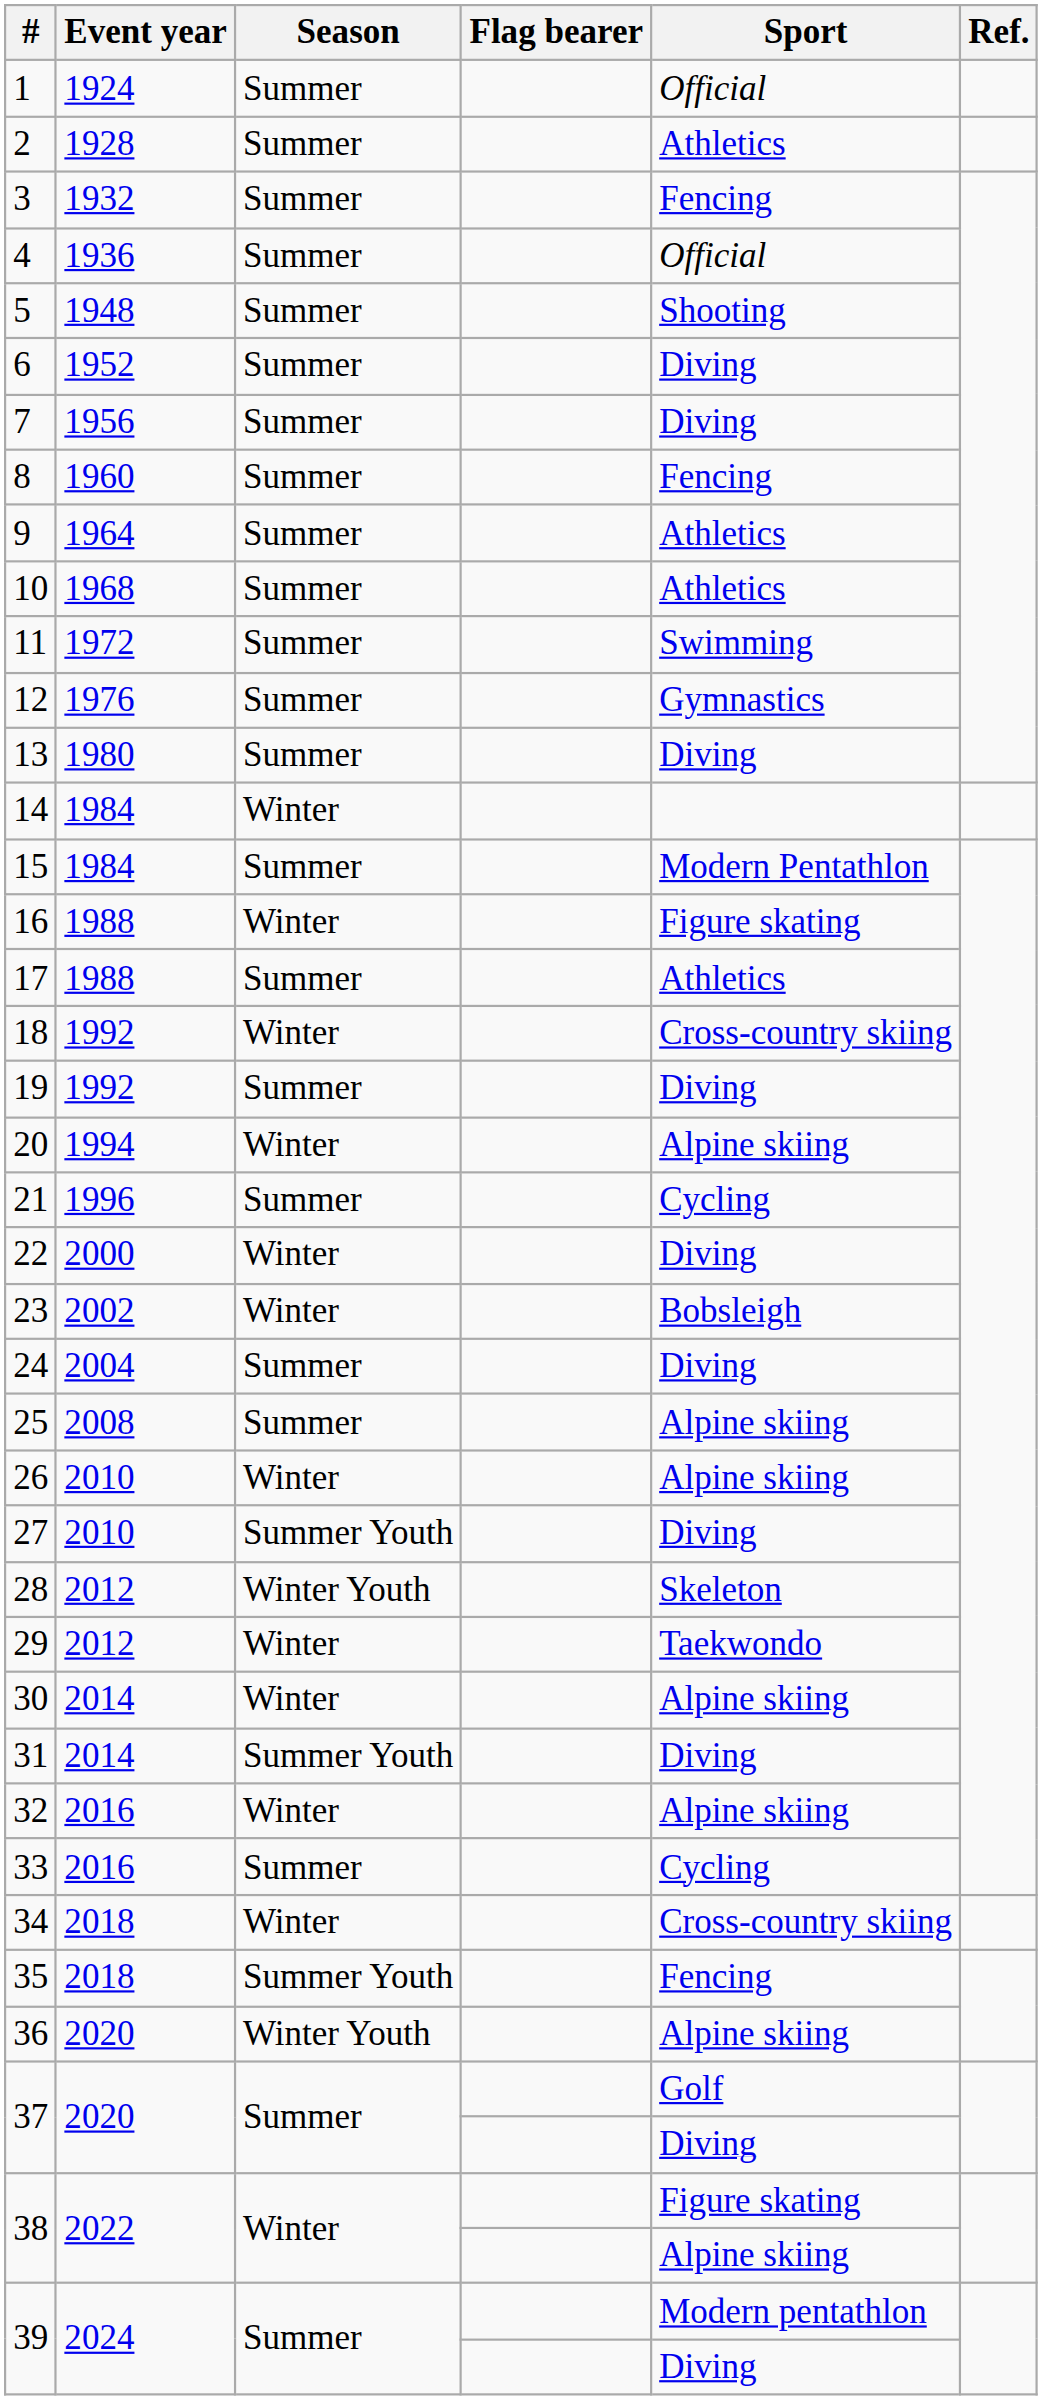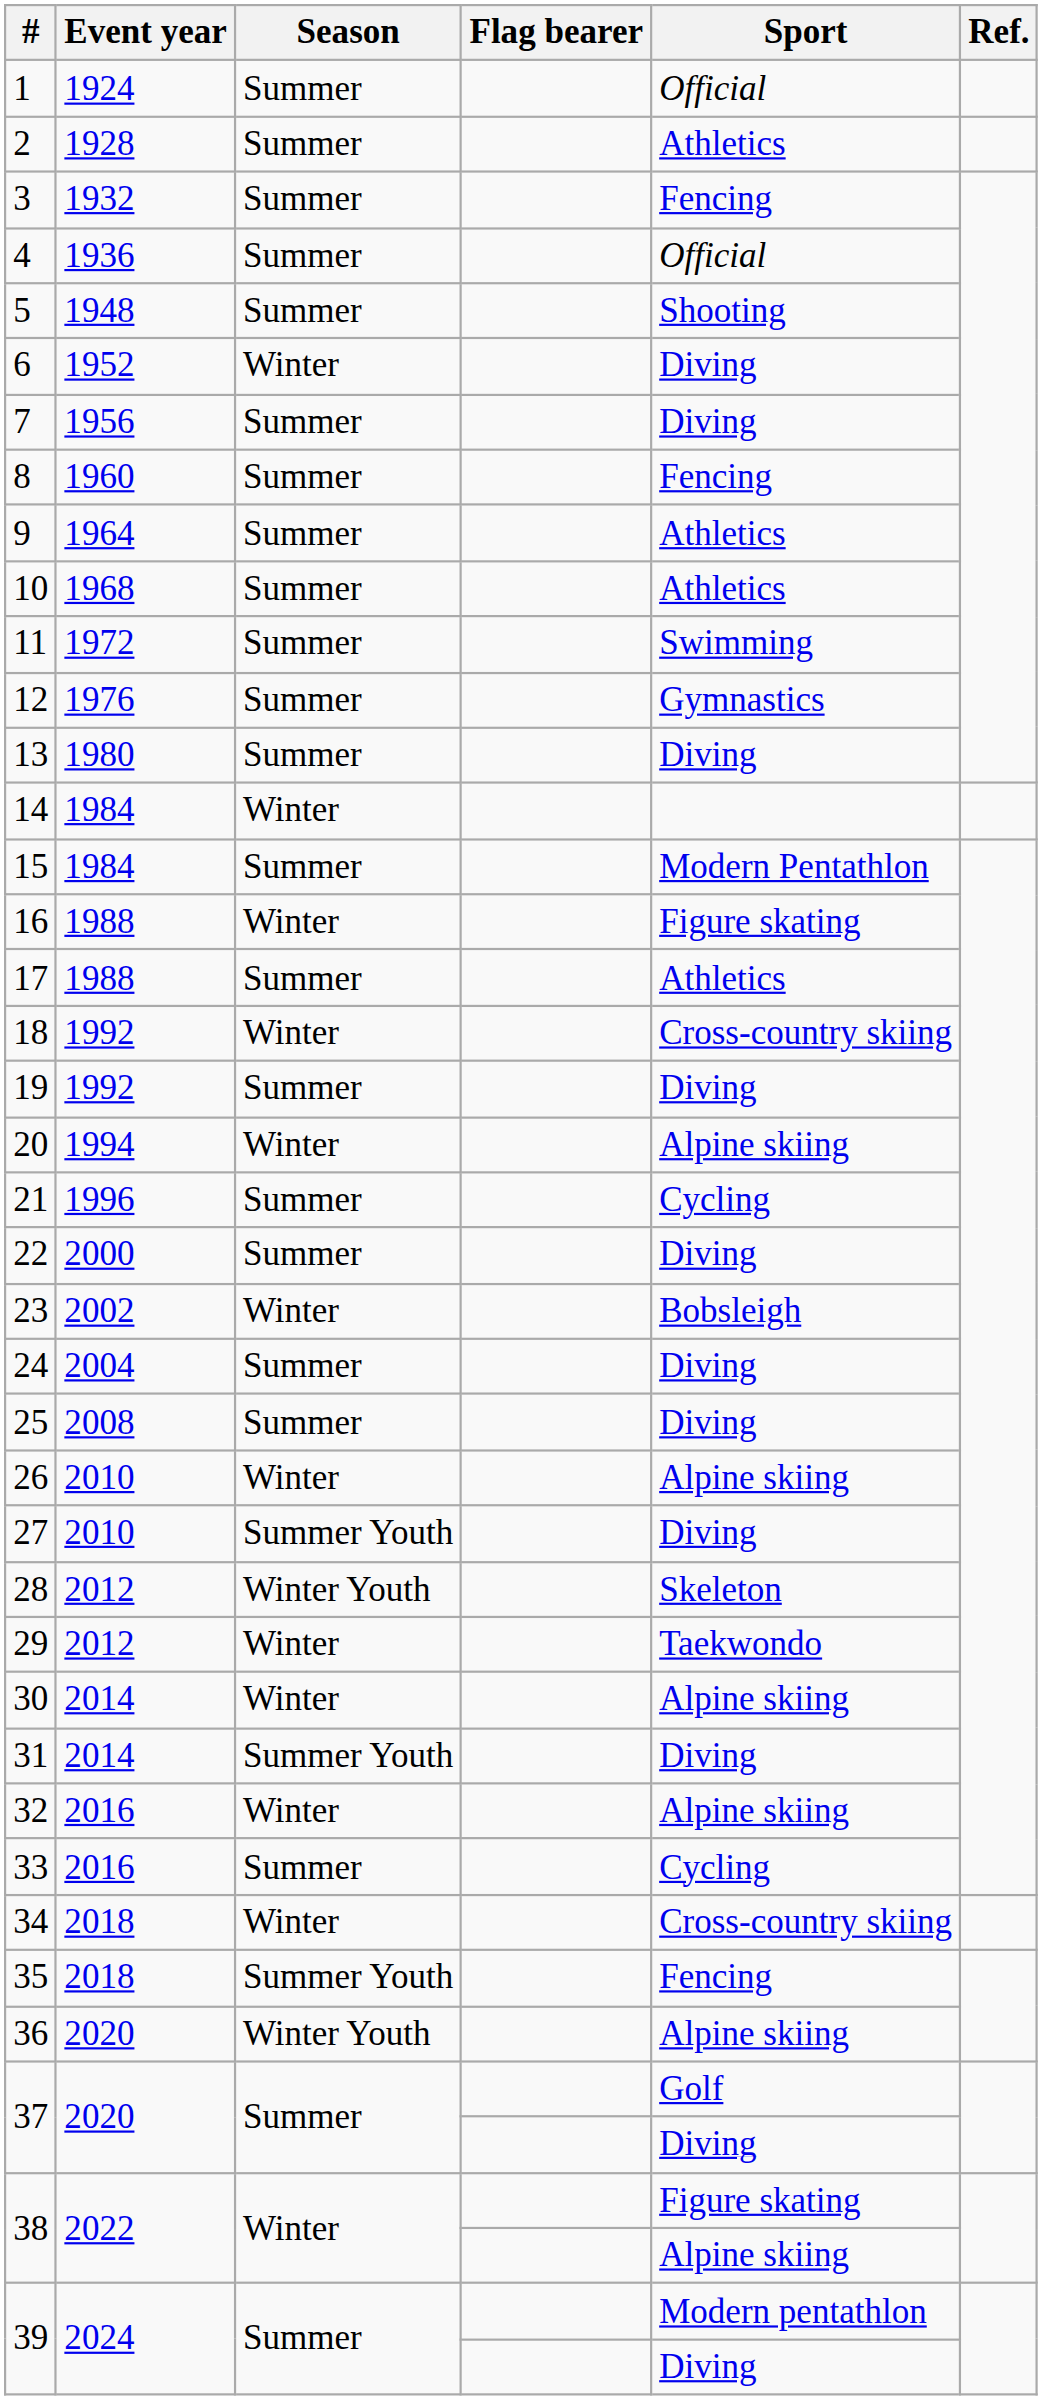 <table class="wikitable sortable">
 <tr>
 <th>#</th>
 <th>Event year</th>
 <th>Season</th>
 <th>Flag bearer</th>
 <th>Sport</th>
 <th>Ref.</th>
 </tr>
 <tr>
 <td>1</td>
 <td><a href='#'>1924</a></td>
 <td>Summer</td>
 <td></td>
 <td><em>Official</em></td>
 <td></td>
 </tr>
 <tr>
 <td>2</td>
 <td><a href='#'>1928</a></td>
 <td>Summer</td>
 <td></td>
 <td><a href='#'>Athletics</a></td>
 <td></td>
 </tr>
 <tr>
 <td>3</td>
 <td><a href='#'>1932</a></td>
 <td>Summer</td>
 <td></td>
 <td><a href='#'>Fencing</a></td>
 <td rowspan=11></td>
 </tr>
 <tr>
 <td>4</td>
 <td><a href='#'>1936</a></td>
 <td>Summer</td>
 <td></td>
 <td><em>Official</em></td>
 </tr>
 <tr>
 <td>5</td>
 <td><a href='#'>1948</a></td>
 <td>Summer</td>
 <td></td>
 <td><a href='#'>Shooting</a></td>
 </tr>
 <tr>
 <td>6</td>
 <td><a href='#'>1952</a></td>
-<td>Summer</td>
+<td>Winter</td>
 <td></td>
 <td><a href='#'>Diving</a></td>
 </tr>
 <tr>
 <td>7</td>
 <td><a href='#'>1956</a></td>
 <td>Summer</td>
 <td></td>
 <td><a href='#'>Diving</a></td>
 </tr>
 <tr>
 <td>8</td>
 <td><a href='#'>1960</a></td>
 <td>Summer</td>
 <td></td>
 <td><a href='#'>Fencing</a></td>
 </tr>
 <tr>
 <td>9</td>
 <td><a href='#'>1964</a></td>
 <td>Summer</td>
 <td></td>
 <td><a href='#'>Athletics</a></td>
 </tr>
 <tr>
 <td>10</td>
 <td><a href='#'>1968</a></td>
 <td>Summer</td>
 <td></td>
 <td><a href='#'>Athletics</a></td>
 </tr>
 <tr>
 <td>11</td>
 <td><a href='#'>1972</a></td>
 <td>Summer</td>
 <td></td>
 <td><a href='#'>Swimming</a></td>
 </tr>
 <tr>
 <td>12</td>
 <td><a href='#'>1976</a></td>
 <td>Summer</td>
 <td></td>
 <td><a href='#'>Gymnastics</a></td>
 </tr>
 <tr>
 <td>13</td>
 <td><a href='#'>1980</a></td>
 <td>Summer</td>
 <td></td>
 <td><a href='#'>Diving</a></td>
 </tr>
 <tr>
 <td>14</td>
 <td><a href='#'>1984</a></td>
 <td>Winter</td>
 <td></td>
 <td></td>
 <td></td>
 </tr>
 <tr>
 <td>15</td>
 <td><a href='#'>1984</a></td>
 <td>Summer</td>
 <td></td>
 <td><a href='#'>Modern Pentathlon</a></td>
 <td rowspan=19></td>
 </tr>
 <tr>
 <td>16</td>
 <td><a href='#'>1988</a></td>
 <td>Winter</td>
 <td></td>
 <td><a href='#'>Figure skating</a></td>
 </tr>
 <tr>
 <td>17</td>
 <td><a href='#'>1988</a></td>
 <td>Summer</td>
 <td></td>
 <td><a href='#'>Athletics</a></td>
 </tr>
 <tr>
 <td>18</td>
 <td><a href='#'>1992</a></td>
 <td>Winter</td>
 <td></td>
 <td><a href='#'>Cross-country skiing</a></td>
 </tr>
 <tr>
 <td>19</td>
 <td><a href='#'>1992</a></td>
 <td>Summer</td>
 <td></td>
 <td><a href='#'>Diving</a></td>
 </tr>
 <tr>
 <td>20</td>
 <td><a href='#'>1994</a></td>
 <td>Winter</td>
 <td></td>
 <td><a href='#'>Alpine skiing</a></td>
 </tr>
 <tr>
 <td>21</td>
 <td><a href='#'>1996</a></td>
 <td>Summer</td>
 <td></td>
 <td><a href='#'>Cycling</a></td>
 </tr>
 <tr>
 <td>22</td>
 <td><a href='#'>2000</a></td>
-<td>Winter</td>
+<td>Summer</td>
 <td></td>
 <td><a href='#'>Diving</a></td>
 </tr>
 <tr>
 <td>23</td>
 <td><a href='#'>2002</a></td>
 <td>Winter</td>
 <td></td>
 <td><a href='#'>Bobsleigh</a></td>
 </tr>
 <tr>
 <td>24</td>
 <td><a href='#'>2004</a></td>
 <td>Summer</td>
 <td></td>
 <td><a href='#'>Diving</a></td>
 </tr>
 <tr>
 <td>25</td>
 <td><a href='#'>2008</a></td>
 <td>Summer</td>
 <td></td>
-<td><a href='#'>Alpine skiing</a></td>
+<td><a href='#'>Diving</a></td>
 </tr>
 <tr>
 <td>26</td>
 <td><a href='#'>2010</a></td>
 <td>Winter</td>
 <td></td>
 <td><a href='#'>Alpine skiing</a></td>
 </tr>
 <tr>
 <td>27</td>
 <td><a href='#'>2010</a></td>
 <td>Summer Youth</td>
 <td></td>
 <td><a href='#'>Diving</a></td>
 </tr>
 <tr>
 <td>28</td>
 <td><a href='#'>2012</a></td>
 <td>Winter Youth</td>
 <td></td>
 <td><a href='#'>Skeleton</a></td>
 </tr>
 <tr>
 <td>29</td>
 <td><a href='#'>2012</a></td>
 <td>Winter</td>
 <td></td>
 <td><a href='#'>Taekwondo</a></td>
 </tr>
 <tr>
 <td>30</td>
 <td><a href='#'>2014</a></td>
 <td>Winter</td>
 <td></td>
 <td><a href='#'>Alpine skiing</a></td>
 </tr>
 <tr>
 <td>31</td>
 <td><a href='#'>2014</a></td>
 <td>Summer Youth</td>
 <td></td>
 <td><a href='#'>Diving</a></td>
 </tr>
 <tr>
 <td>32</td>
 <td><a href='#'>2016</a></td>
 <td>Winter</td>
 <td></td>
 <td><a href='#'>Alpine skiing</a></td>
 </tr>
 <tr>
 <td>33</td>
 <td><a href='#'>2016</a></td>
 <td>Summer</td>
 <td></td>
 <td><a href='#'>Cycling</a></td>
 </tr>
 <tr>
 <td>34</td>
 <td><a href='#'>2018</a></td>
 <td>Winter</td>
 <td></td>
 <td><a href='#'>Cross-country skiing</a></td>
 <td></td>
 </tr>
 <tr>
 <td>35</td>
 <td><a href='#'>2018</a></td>
 <td>Summer Youth</td>
 <td></td>
 <td><a href='#'>Fencing</a></td>
 <td rowspan=2></td>
 </tr>
 <tr>
 <td>36</td>
 <td><a href='#'>2020</a></td>
 <td>Winter Youth</td>
 <td></td>
 <td><a href='#'>Alpine skiing</a></td>
 </tr>
 <tr>
 <td rowspan="2">37</td>
 <td rowspan="2"><a href='#'>2020</a></td>
 <td rowspan="2">Summer</td>
 <td></td>
 <td><a href='#'>Golf</a></td>
 <td rowspan="2"></td>
 </tr>
 <tr>
 <td></td>
 <td><a href='#'>Diving</a></td>
 </tr>
 <tr>
 <td rowspan="2">38</td>
 <td rowspan="2"><a href='#'>2022</a></td>
 <td rowspan="2">Winter</td>
 <td></td>
 <td><a href='#'>Figure skating</a></td>
 <td rowspan="2"></td>
 </tr>
 <tr>
 <td></td>
 <td><a href='#'>Alpine skiing</a></td>
 </tr>
 <tr>
 <td rowspan=2>39</td>
 <td rowspan=2><a href='#'>2024</a></td>
 <td rowspan=2>Summer</td>
 <td></td>
 <td><a href='#'>Modern pentathlon</a></td>
 <td rowspan=2></td>
 </tr>
 <tr>
 <td></td>
 <td><a href='#'>Diving</a></td>
 </tr>
 </table>
